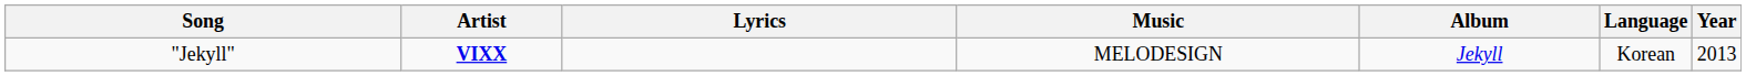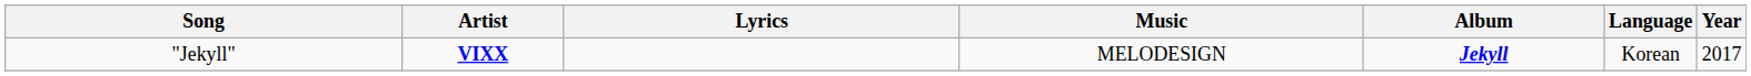 <table class="wikitable sortable" style="margin:0.5em auto; clear:both; font-size:.9em; text-align:center; width:100%">
 <tr>
 <th style="width:25%">Song</th>
 <th style="width:10%">Artist</th>
 <th class="unsortable" style="width:25%">Lyrics</th>
 <th class="unsortable" style="width:25%">Music</th>
 <th style="width:25%">Album</th>
 <th style="width:25%">Language</th>
 <th style="width:25%">Year</th>
 </tr>
 <tr>
 <td>"Jekyll"</td>
 <td><strong><a href='#'>VIXX</a></strong></td>
 <td></td>
 <td>MELODESIGN</td>
-<td><em><a href='#'>Jekyll</a></em></td>
+<td><strong><em><a href='#'>Jekyll</a></em></strong></td>
 <td>Korean</td>
-<td>2013</td>
+<td>2017</td>
 </tr>
 </table>
